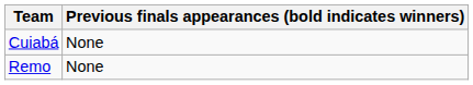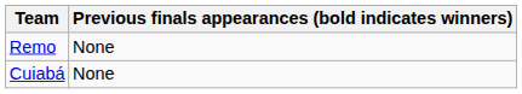 <table class="wikitable">
 <tr>
 <th>Team</th>
 <th>Previous finals appearances (bold indicates winners)</th>
 </tr>
 <tr>
+<td> <a href='#'>Remo</a></td>
+<td>None</td>
+</tr>
+<tr>
 <td> <a href='#'>Cuiabá</a></td>
 <td>None</td>
 </tr>
-<tr>
-<td> <a href='#'>Remo</a></td>
-<td>None</td>
-</tr>
 </table>
